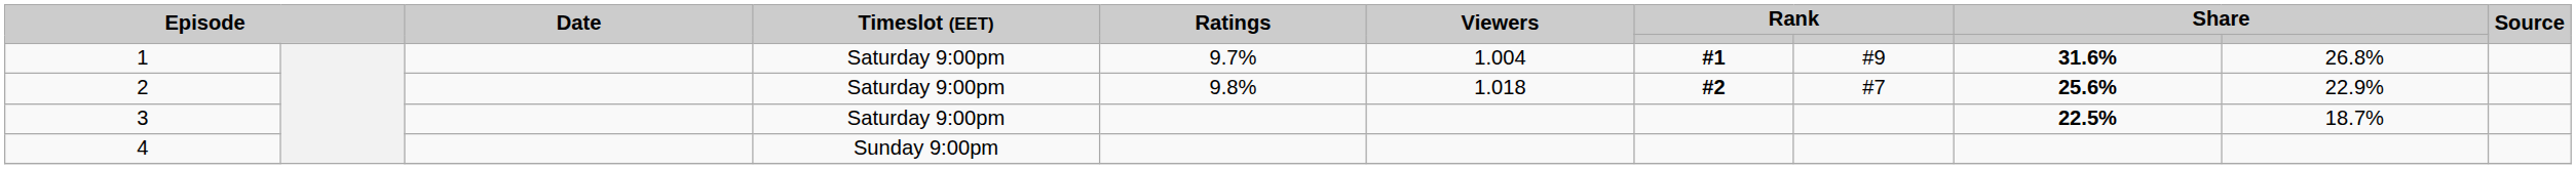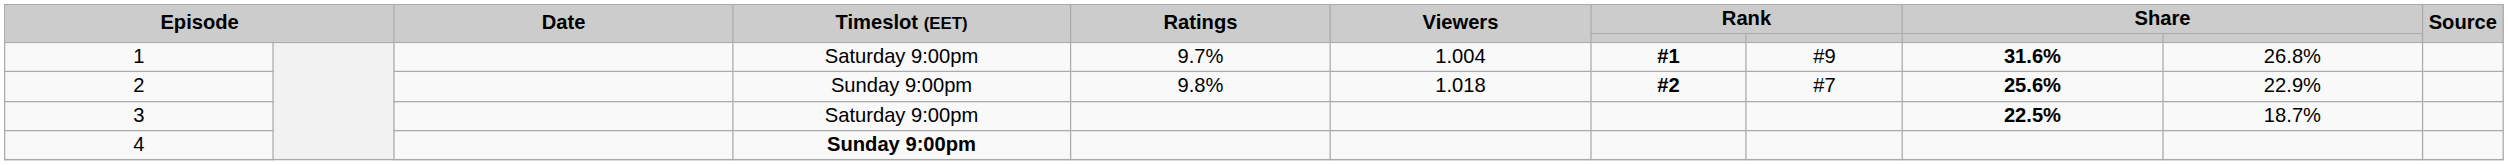 <table class="wikitable" style="text-align:center; background:#f9f9f9; line-height:16px;" width="100%">
 <tr>
 <th colspan="2" rowspan="2" style="background:#ccc; color:#yyy;" width="15%">Episode</th>
 <th rowspan="2" style="background:#ccc; color:#yyy;" width="13%">Date</th>
 <th rowspan="2" style="background:#ccc; color:#yyy;" width="13%">Timeslot <small>(EET)</small></th>
 <th rowspan="2" style="background:#ccc; color:#yyy;" width="10%">Ratings</th>
 <th rowspan="2" style="background:#ccc; color:#yyy;" width="10%">Viewers<br><small></small></th>
 <th colspan="2" style="background:#ccc; color:#yyy;" width="12%">Rank</th>
 <th colspan="2" style="background:#ccc; color:#yyy;" width="20%">Share</th>
 <th rowspan="2" style="background:#ccc; color:#yyy;" width="03%">Source</th>
 </tr>
 <tr style="font-size:85%;">
 <th style="background:#ccc; color:#yyy;" width="06%"></th>
 <th style="background:#ccc; color:#yyy;" width="06%"></th>
 <th style="background:#ccc; color:#yyy;" width="10%"></th>
 <th style="background:#ccc; color:#yyy;" width="10%"></th>
 </tr>
 <tr>
 <td>1</td>
 <th rowspan="10"></th>
 <td></td>
 <td>Saturday 9:00pm</td>
 <td>9.7%</td>
 <td>1.004</td>
 <td><strong>#1</strong></td>
 <td>#9</td>
 <td><strong>31.6%</strong></td>
 <td>26.8%</td>
 <td></td>
 </tr>
 <tr>
 <td>2</td>
 <td></td>
-<td>Saturday 9:00pm</td>
+<td>Sunday 9:00pm</td>
 <td>9.8%</td>
 <td>1.018</td>
 <td><strong>#2</strong></td>
 <td>#7</td>
 <td><strong>25.6%</strong></td>
 <td>22.9%</td>
 <td></td>
 </tr>
 <tr>
 <td>3</td>
 <td></td>
 <td>Saturday 9:00pm</td>
 <td></td>
 <td></td>
 <td></td>
 <td></td>
 <td><strong>22.5%</strong></td>
 <td>18.7%</td>
 <td></td>
 </tr>
 <tr>
 <td>4</td>
 <td></td>
-<td>Sunday 9:00pm</td>
+<td><strong>Sunday 9:00pm</strong></td>
 <td></td>
 <td></td>
 <td></td>
 <td></td>
 <td></td>
 <td></td>
 <td></td>
 </tr>
 <tr>
 </tr>
 </table>
